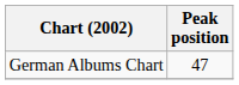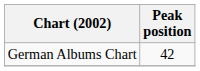 <table class="wikitable sortable" border="1">
 <tr>
 <th scope="col">Chart (2002)</th>
 <th scope="col">Peak<br>position</th>
 </tr>
 <tr>
 <td>German Albums Chart</td>
-<td style="text-align:center;">47</td>
+<td style="text-align:center;">42</td>
 </tr>
 <tr>
 </tr>
 </table>
